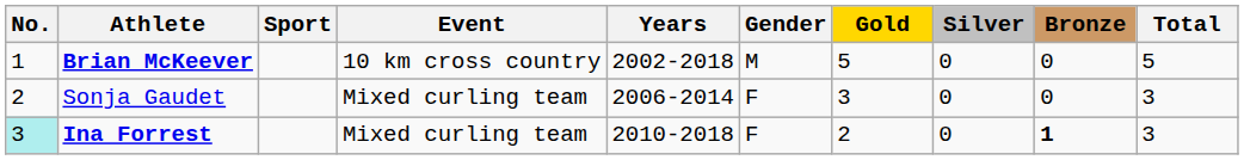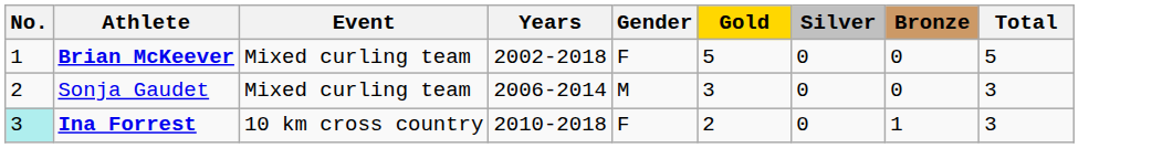 <table class="wikitable sortable">
 <tr>
 <th>No.</th>
 <th>Athlete</th>
-<th>Sport</th>
 <th>Event</th>
 <th>Years</th>
 <th>Gender</th>
 <th style="background:gold; width:4.0em; font-weight:bold;">Gold</th>
 <th style="background:silver; width:4.0em; font-weight:bold;">Silver</th>
 <th style="background:#c96; width:4.0em; font-weight:bold;">Bronze</th>
 <th style="width:4.0em;">Total</th>
 </tr>
 <tr>
 <td>1</td>
 <td><strong><a href='#'>Brian McKeever</a></strong></td>
-<td></td>
-<td>10 km cross country</td>
+<td>Mixed curling team</td>
 <td>2002-2018</td>
-<td>M</td>
+<td>F</td>
 <td>5</td>
 <td>0</td>
 <td>0</td>
 <td>5</td>
 </tr>
 <tr>
 <td>2</td>
 <td><a href='#'>Sonja Gaudet</a></td>
-<td></td>
 <td>Mixed curling team</td>
 <td>2006-2014</td>
-<td>F</td>
+<td>M</td>
 <td>3</td>
 <td>0</td>
 <td>0</td>
 <td>3</td>
 </tr>
 <tr>
 <td style="background: paleturquoise;">3</td>
 <td><strong><a href='#'>Ina Forrest</a></strong></td>
-<td></td>
-<td>Mixed curling team</td>
+<td>10 km cross country</td>
 <td>2010-2018</td>
 <td>F</td>
 <td>2</td>
 <td>0</td>
-<td><strong>1</strong></td>
+<td>1</td>
 <td>3</td>
 </tr>
 </table>
